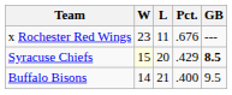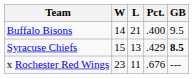 <table class="wikitable sortable">
 <tr>
 <th>Team</th>
 <th>W</th>
 <th>L</th>
 <th>Pct.</th>
 <th>GB</th>
 </tr>
 <tr>
+<td><a href='#'>Buffalo Bisons</a></td>
+<td>14</td>
+<td>21</td>
+<td>.400</td>
+<td>9.5</td>
+</tr>
+<tr>
+<td><a href='#'>Syracuse Chiefs</a></td>
+<td>15</td>
+<td>13</td>
+<td>.429</td>
+<td><strong>8.5</strong></td>
+</tr>
+<tr>
 <td>x <a href='#'>Rochester Red Wings</a></td>
 <td>23</td>
 <td>11</td>
 <td>.676</td>
 <td>---</td>
 </tr>
-<tr>
-<td><a href='#'>Syracuse Chiefs</a></td>
-<td style="background: lightyellow;">15</td>
-<td>20</td>
-<td>.429</td>
-<td><strong>8.5</strong></td>
-</tr>
-<tr>
-<td><a href='#'>Buffalo Bisons</a></td>
-<td>14</td>
-<td>21</td>
-<td>.400</td>
-<td>9.5</td>
-</tr>
 </table>
